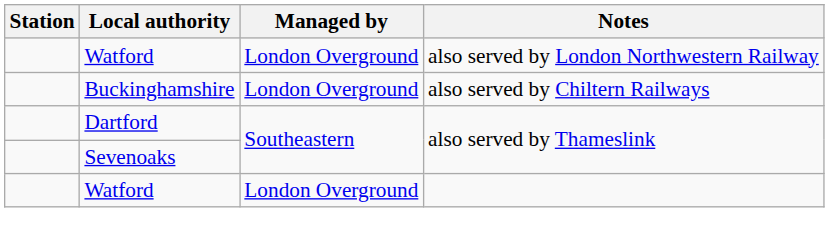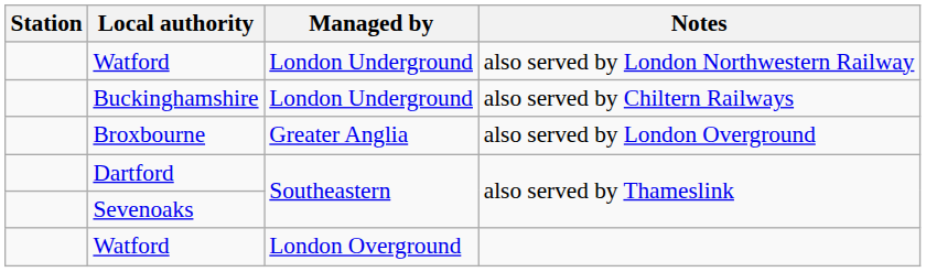 <table class="wikitable sortable">
 <tr>
 <th>Station</th>
 <th>Local authority</th>
 <th>Managed by</th>
 <th>Notes</th>
 </tr>
 <tr>
 <td></td>
 <td><a href='#'>Watford</a></td>
-<td><a href='#'>London Overground</a></td>
+<td><a href='#'>London Underground</a></td>
 <td>also served by <a href='#'>London Northwestern Railway</a></td>
 </tr>
 <tr>
 <td></td>
 <td><a href='#'>Buckinghamshire</a></td>
-<td><a href='#'>London Overground</a></td>
+<td><a href='#'>London Underground</a></td>
 <td>also served by <a href='#'>Chiltern Railways</a></td>
+</tr>
+<tr>
+<td></td>
+<td><a href='#'>Broxbourne</a></td>
+<td><a href='#'>Greater Anglia</a></td>
+<td>also served by <a href='#'>London Overground</a></td>
 </tr>
 <tr>
 <td></td>
 <td><a href='#'>Dartford</a></td>
 <td rowspan="2"><a href='#'>Southeastern</a></td>
 <td rowspan="2">also served by <a href='#'>Thameslink</a></td>
 </tr>
 <tr>
 <td></td>
 <td><a href='#'>Sevenoaks</a></td>
 </tr>
 <tr>
 <td></td>
 <td><a href='#'>Watford</a></td>
 <td><a href='#'>London Overground</a></td>
 <td></td>
 </tr>
 </table>
